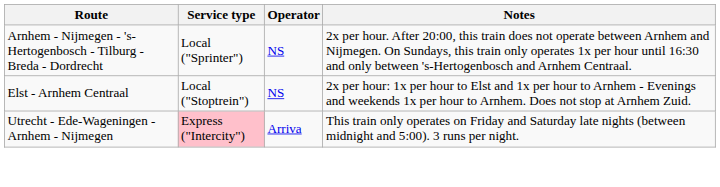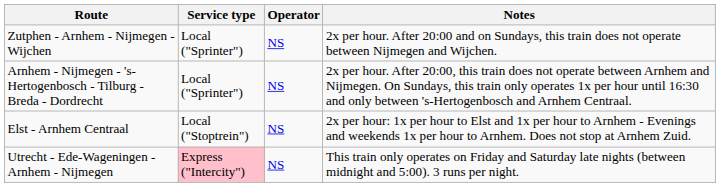 <table class="wikitable">
 <tr>
 <th>Route</th>
 <th>Service type</th>
 <th>Operator</th>
 <th>Notes</th>
+</tr>
+<tr>
+<td>Zutphen - Arnhem - Nijmegen - Wijchen</td>
+<td>Local ("Sprinter")</td>
+<td><a href='#'>NS</a></td>
+<td>2x per hour. After 20:00 and on Sundays, this train does not operate between Nijmegen and Wijchen.</td>
 </tr>
 <tr>
 <td>Arnhem - Nijmegen - 's-Hertogenbosch - Tilburg - Breda - Dordrecht</td>
 <td>Local ("Sprinter")</td>
 <td><a href='#'>NS</a></td>
 <td>2x per hour. After 20:00, this train does not operate between Arnhem and Nijmegen. On Sundays, this train only operates 1x per hour until 16:30 and only between 's-Hertogenbosch and Arnhem Centraal.</td>
 </tr>
 <tr>
 <td>Elst - Arnhem Centraal</td>
 <td>Local ("Stoptrein")</td>
 <td><a href='#'>NS</a></td>
 <td>2x per hour: 1x per hour to Elst and 1x per hour to Arnhem - Evenings and weekends 1x per hour to Arnhem. Does not stop at Arnhem Zuid.</td>
 </tr>
 <tr>
 <td>Utrecht - Ede-Wageningen - Arnhem - Nijmegen</td>
 <td style="background: pink;">Express ("Intercity")</td>
-<td><a href='#'>Arriva</a></td>
+<td><a href='#'>NS</a></td>
 <td>This train only operates on Friday and Saturday late nights (between midnight and 5:00). 3 runs per night.</td>
 </tr>
 </table>
